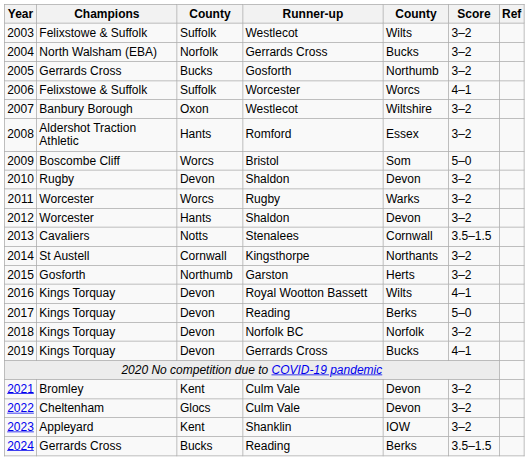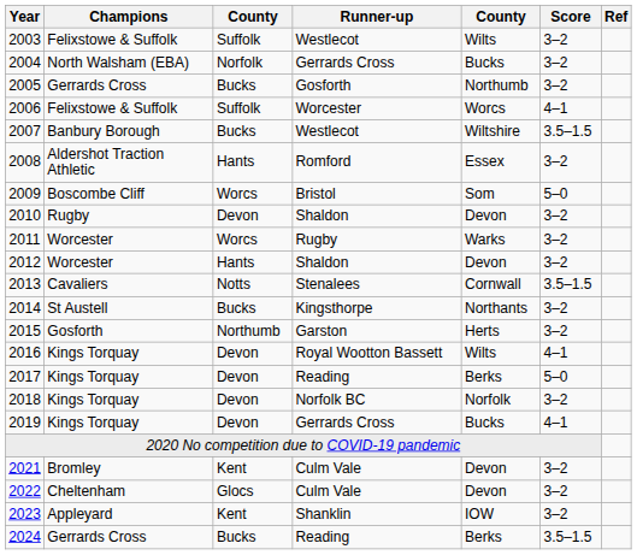 <table class="wikitable">
 <tr>
 <th width="30">Year</th>
 <th width="180">Champions</th>
 <th width="80">County</th>
 <th width="180">Runner-up</th>
 <th width="80">County</th>
 <th width="60">Score</th>
 <th width="20">Ref</th>
 </tr>
 <tr>
 <td align=center>2003</td>
 <td>Felixstowe & Suffolk</td>
 <td>Suffolk</td>
 <td>Westlecot</td>
 <td>Wilts</td>
 <td>3–2</td>
 <td></td>
 </tr>
 <tr>
 <td align=center>2004</td>
 <td>North Walsham (EBA)</td>
 <td>Norfolk</td>
 <td>Gerrards Cross</td>
 <td>Bucks</td>
 <td>3–2</td>
 <td></td>
 </tr>
 <tr>
 <td align=center>2005</td>
 <td>Gerrards Cross</td>
 <td>Bucks</td>
 <td>Gosforth</td>
 <td>Northumb</td>
 <td>3–2</td>
 <td></td>
 </tr>
 <tr>
 <td align=center>2006</td>
 <td>Felixstowe & Suffolk</td>
 <td>Suffolk</td>
 <td>Worcester</td>
 <td>Worcs</td>
 <td>4–1</td>
 <td></td>
 </tr>
 <tr>
 <td align=center>2007</td>
 <td>Banbury Borough</td>
-<td>Oxon</td>
+<td>Bucks</td>
 <td>Westlecot</td>
 <td>Wiltshire</td>
-<td>3–2</td>
+<td>3.5–1.5</td>
 <td></td>
 </tr>
 <tr>
 <td align=center>2008</td>
 <td>Aldershot Traction Athletic</td>
 <td>Hants</td>
 <td>Romford</td>
 <td>Essex</td>
 <td>3–2</td>
 <td></td>
 </tr>
 <tr>
 <td align=center>2009</td>
 <td>Boscombe Cliff</td>
 <td>Worcs</td>
 <td>Bristol</td>
 <td>Som</td>
 <td>5–0</td>
 <td></td>
 </tr>
 <tr>
 <td align=center>2010</td>
 <td>Rugby</td>
 <td>Devon</td>
 <td>Shaldon</td>
 <td>Devon</td>
 <td>3–2</td>
 <td></td>
 </tr>
 <tr>
 <td align=center>2011</td>
 <td>Worcester</td>
 <td>Worcs</td>
 <td>Rugby</td>
 <td>Warks</td>
 <td>3–2</td>
 <td></td>
 </tr>
 <tr>
 <td align=center>2012</td>
 <td>Worcester</td>
 <td>Hants</td>
 <td>Shaldon</td>
 <td>Devon</td>
 <td>3–2</td>
 <td></td>
 </tr>
 <tr>
 <td align=center>2013</td>
 <td>Cavaliers</td>
 <td>Notts</td>
 <td>Stenalees</td>
 <td>Cornwall</td>
 <td>3.5–1.5</td>
 <td></td>
 </tr>
 <tr>
 <td align=center>2014</td>
 <td>St Austell</td>
-<td>Cornwall</td>
+<td>Bucks</td>
 <td>Kingsthorpe</td>
 <td>Northants</td>
 <td>3–2</td>
 <td></td>
 </tr>
 <tr>
 <td align=center>2015</td>
 <td>Gosforth</td>
 <td>Northumb</td>
 <td>Garston</td>
 <td>Herts</td>
 <td>3–2</td>
 <td></td>
 </tr>
 <tr>
 <td align=center>2016</td>
 <td>Kings Torquay</td>
 <td>Devon</td>
 <td>Royal Wootton Bassett</td>
 <td>Wilts</td>
 <td>4–1</td>
 <td></td>
 </tr>
 <tr>
 <td align=center>2017</td>
 <td>Kings Torquay</td>
 <td>Devon</td>
 <td>Reading</td>
 <td>Berks</td>
 <td>5–0</td>
 <td></td>
 </tr>
 <tr>
 <td align=center>2018</td>
 <td>Kings Torquay</td>
 <td>Devon</td>
 <td>Norfolk BC</td>
 <td>Norfolk</td>
 <td>3–2</td>
 <td></td>
 </tr>
 <tr>
 <td align=center>2019</td>
 <td>Kings Torquay</td>
 <td>Devon</td>
 <td>Gerrards Cross</td>
 <td>Bucks</td>
 <td>4–1</td>
 <td></td>
 </tr>
 <tr align=center>
 <td colspan=6 bgcolor="ececec"><em>2020 No competition due to <a href='#'>COVID-19 pandemic</a></em></td>
 <td align=left></td>
 </tr>
 <tr>
 <td align=center><a href='#'>2021</a></td>
 <td>Bromley</td>
 <td>Kent</td>
 <td>Culm Vale</td>
 <td>Devon</td>
 <td>3–2</td>
 <td></td>
 </tr>
 <tr>
 <td align=center><a href='#'>2022</a></td>
 <td>Cheltenham</td>
 <td>Glocs</td>
 <td>Culm Vale</td>
 <td>Devon</td>
 <td>3–2</td>
 <td></td>
 </tr>
 <tr>
 <td align=center><a href='#'>2023</a></td>
 <td>Appleyard</td>
 <td>Kent</td>
 <td>Shanklin</td>
 <td>IOW</td>
 <td>3–2</td>
 <td></td>
 </tr>
 <tr>
 <td align=center><a href='#'>2024</a></td>
 <td>Gerrards Cross</td>
 <td>Bucks</td>
 <td>Reading</td>
 <td>Berks</td>
 <td>3.5–1.5</td>
 <td></td>
 </tr>
 </table>
